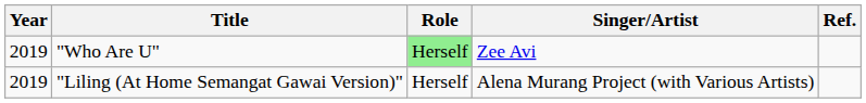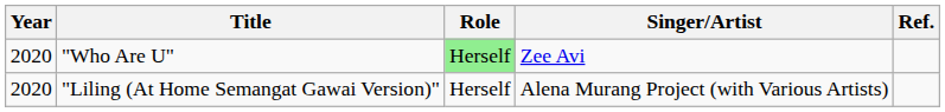 <table class="wikitable" style="font-size: 92%;">
 <tr>
 <th>Year</th>
 <th>Title</th>
 <th>Role</th>
 <th>Singer/Artist</th>
 <th>Ref.</th>
 </tr>
 <tr>
-<td>2019</td>
+<td>2020</td>
 <td>"Who Are U"</td>
 <td style="background: lightgreen;">Herself</td>
 <td><a href='#'>Zee Avi</a></td>
 <td></td>
 </tr>
 <tr>
-<td>2019</td>
+<td>2020</td>
 <td>"Liling (At Home Semangat Gawai Version)"</td>
 <td>Herself</td>
 <td>Alena Murang Project (with Various Artists)</td>
 <td></td>
 </tr>
 </table>
